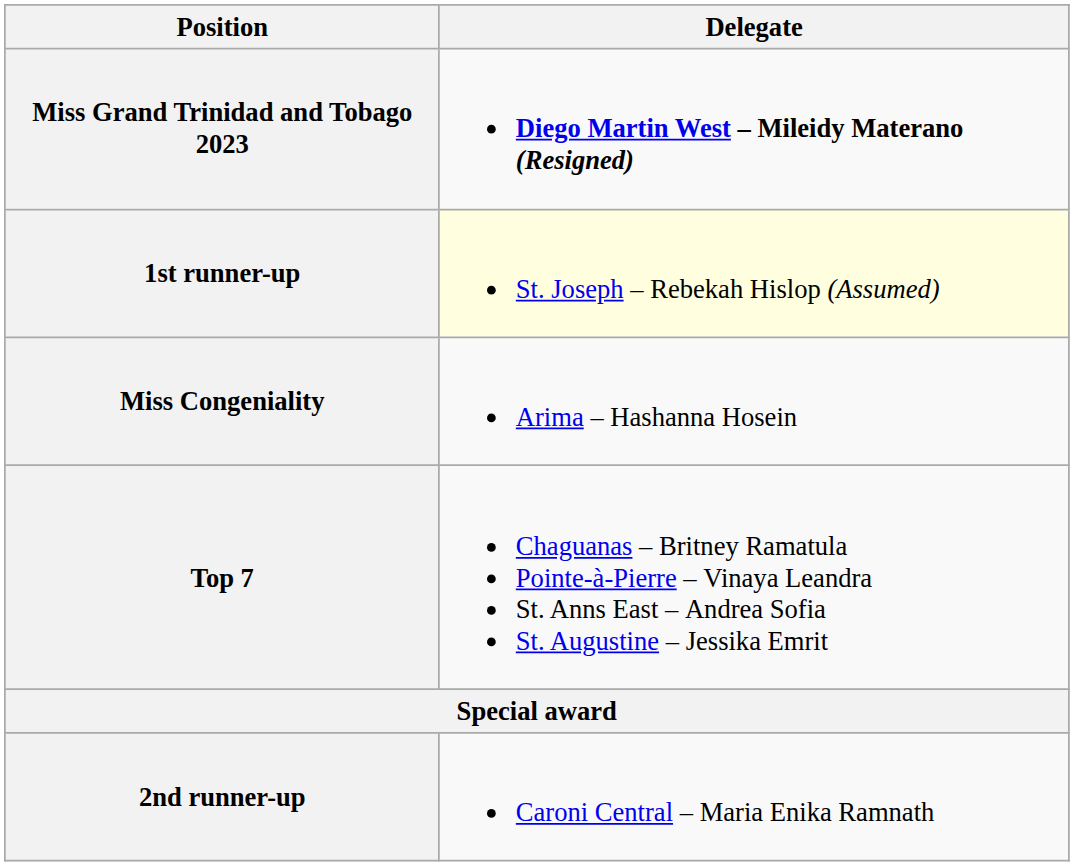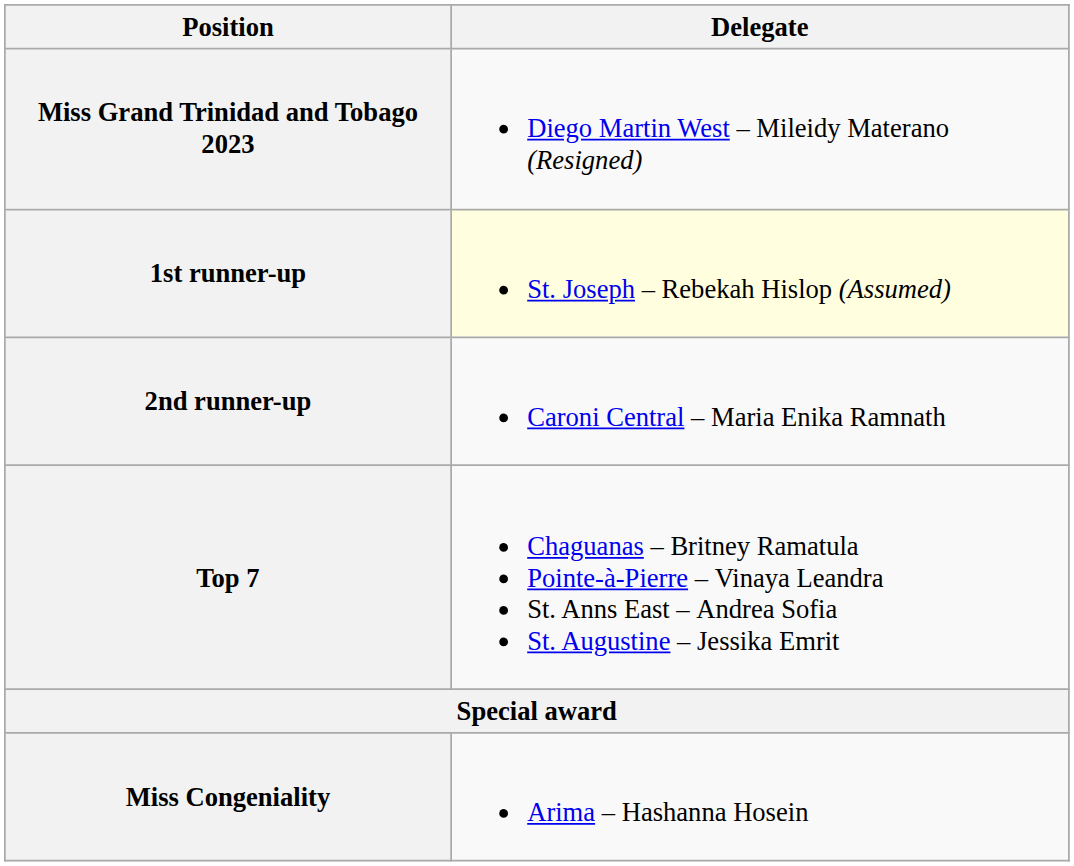 <table class="wikitable" style="font-size: 95%">
 <tr>
 <th>Position</th>
 <th>Delegate</th>
 </tr>
 <tr>
 <th>Miss Grand Trinidad and Tobago 2023</th>
-<td><strong><br><ul><li><a href='#'>Diego Martin West</a> – Mileidy Materano <em>(Resigned)</em></li></ul></strong></td>
+<td><br><ul><li><a href='#'>Diego Martin West</a> – Mileidy Materano <em>(Resigned)</em></li></ul></td>
 </tr>
 <tr>
 <th>1st runner-up</th>
 <td style="background: lightyellow;"><br><ul><li><a href='#'>St. Joseph</a> – Rebekah Hislop <em>(Assumed)</em></li></ul></td>
 </tr>
 <tr>
-<th>Miss Congeniality</th>
-<td><br><ul><li><a href='#'>Arima</a> – Hashanna Hosein</li></ul></td>
+<th>2nd runner-up</th>
+<td><br><ul><li><a href='#'>Caroni Central</a> – Maria Enika Ramnath</li></ul></td>
 </tr>
 <tr>
 <th>Top 7</th>
 <td><br><ul><li><a href='#'>Chaguanas</a> – Britney Ramatula</li><li><a href='#'>Pointe-à-Pierre</a> – Vinaya Leandra</li><li>St. Anns East – Andrea Sofia</li><li><a href='#'>St. Augustine</a> – Jessika Emrit</li></ul></td>
 </tr>
 <tr>
 <th colspan=2>Special award</th>
 </tr>
 <tr>
-<th>2nd runner-up</th>
-<td><br><ul><li><a href='#'>Caroni Central</a> – Maria Enika Ramnath</li></ul></td>
+<th>Miss Congeniality</th>
+<td><br><ul><li><a href='#'>Arima</a> – Hashanna Hosein</li></ul></td>
 </tr>
 </table>
